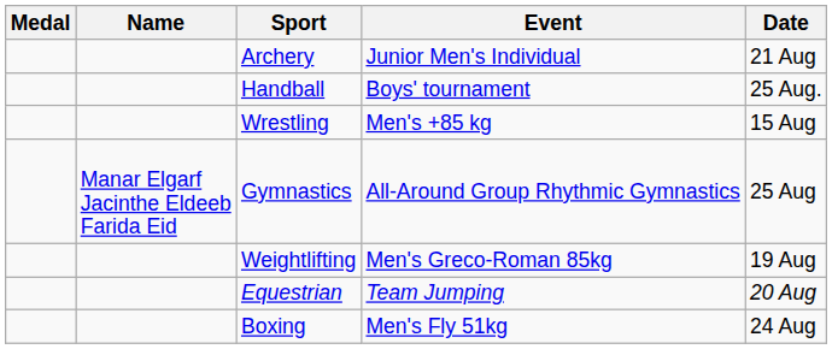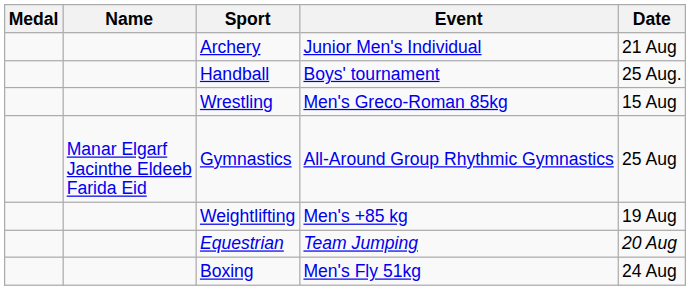 <table class="wikitable sortable" style="font-size:90%">
 <tr>
 <th>Medal</th>
 <th>Name</th>
 <th>Sport</th>
 <th>Event</th>
 <th>Date</th>
 </tr>
 <tr>
 <td></td>
 <td></td>
 <td><a href='#'>Archery</a></td>
 <td><a href='#'>Junior Men's Individual</a></td>
 <td>21 Aug</td>
 </tr>
 <tr>
 <td></td>
 <td><br></td>
 <td><a href='#'>Handball</a></td>
 <td><a href='#'>Boys' tournament</a></td>
 <td>25 Aug.</td>
 </tr>
 <tr>
 <td></td>
 <td></td>
 <td><a href='#'>Wrestling</a></td>
-<td><a href='#'>Men's +85 kg</a></td>
+<td><a href='#'>Men's Greco-Roman 85kg</a></td>
 <td>15 Aug</td>
 </tr>
 <tr>
 <td></td>
 <td><br><a href='#'>Manar Elgarf</a><br><a href='#'>Jacinthe Eldeeb</a><br><a href='#'>Farida Eid</a></td>
 <td><a href='#'>Gymnastics</a></td>
 <td><a href='#'>All-Around Group Rhythmic Gymnastics</a></td>
 <td>25 Aug</td>
 </tr>
 <tr>
 <td></td>
 <td></td>
 <td><a href='#'>Weightlifting</a></td>
-<td><a href='#'>Men's Greco-Roman 85kg</a></td>
+<td><a href='#'>Men's +85 kg</a></td>
 <td>19 Aug</td>
 </tr>
 <tr>
 <td><em></em></td>
 <td><em></em></td>
 <td><em><a href='#'>Equestrian</a></em></td>
 <td><em><a href='#'>Team Jumping</a></em></td>
 <td><em>20 Aug</em></td>
 </tr>
 <tr>
 <td></td>
 <td></td>
 <td><a href='#'>Boxing</a></td>
 <td><a href='#'>Men's Fly 51kg</a></td>
 <td>24 Aug</td>
 </tr>
 </table>
